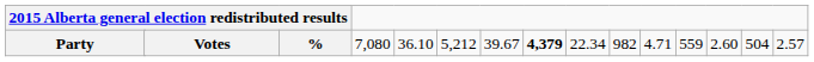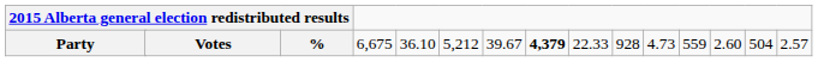 <table class=wikitable>
 <tr>
 <th colspan=4><a href='#'>2015 Alberta general election</a> redistributed results</th>
 </tr>
 <tr>
 <th colspan=2>Party</th>
 <th>Votes</th>
 <th>%<br></th>
-<td align=right>7,080</td>
+<td align=right>6,675</td>
 <td align=right>36.10<br></td>
 <td align=right>5,212</td>
 <td align=right>39.67<br></td>
 <td align=right><strong>4,379</strong></td>
-<td align=right>22.34<br></td>
-<td align=right>982</td>
-<td align=right>4.71<br></td>
+<td align=right>22.33<br></td>
+<td align=right>928</td>
+<td align=right>4.73<br></td>
 <td align=right>559</td>
 <td align=right>2.60<br></td>
 <td align=right>504</td>
 <td align=right>2.57<br></td>
 </tr>
 </table>
